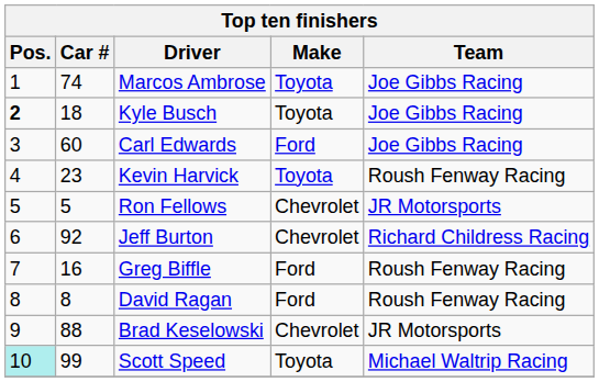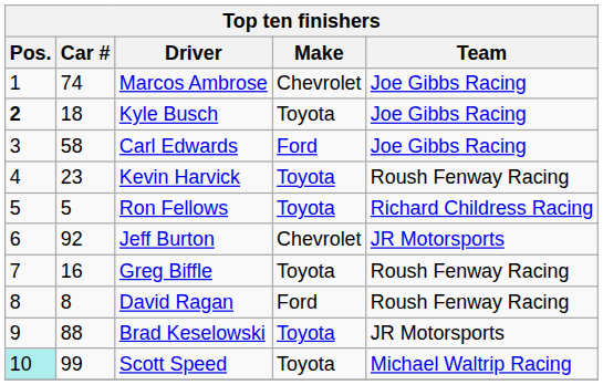 <table class="wikitable" style="font-size: 90%;">
 <tr>
 <th colspan=9>Top ten finishers</th>
 </tr>
 <tr>
 <th>Pos.</th>
 <th>Car #</th>
 <th>Driver</th>
 <th>Make</th>
 <th>Team</th>
 </tr>
 <tr>
 <td>1</td>
 <td>74</td>
 <td><a href='#'>Marcos Ambrose</a></td>
-<td><a href='#'>Toyota</a></td>
+<td>Chevrolet</td>
 <td><a href='#'>Joe Gibbs Racing</a></td>
 </tr>
 <tr>
 <td><strong>2</strong></td>
 <td>18</td>
 <td><a href='#'>Kyle Busch</a></td>
 <td>Toyota</td>
 <td><a href='#'>Joe Gibbs Racing</a></td>
 </tr>
 <tr>
 <td>3</td>
-<td>60</td>
+<td>58</td>
 <td><a href='#'>Carl Edwards</a></td>
 <td><a href='#'>Ford</a></td>
 <td><a href='#'>Joe Gibbs Racing</a></td>
 </tr>
 <tr>
 <td>4</td>
 <td>23</td>
 <td><a href='#'>Kevin Harvick</a></td>
 <td><a href='#'>Toyota</a></td>
 <td>Roush Fenway Racing</td>
 </tr>
 <tr>
 <td>5</td>
 <td>5</td>
 <td><a href='#'>Ron Fellows</a></td>
-<td>Chevrolet</td>
-<td><a href='#'>JR Motorsports</a></td>
+<td><a href='#'>Toyota</a></td>
+<td><a href='#'>Richard Childress Racing</a></td>
 </tr>
 <tr>
 <td>6</td>
 <td>92</td>
 <td><a href='#'>Jeff Burton</a></td>
 <td>Chevrolet</td>
-<td><a href='#'>Richard Childress Racing</a></td>
+<td><a href='#'>JR Motorsports</a></td>
 </tr>
 <tr>
 <td>7</td>
 <td>16</td>
 <td><a href='#'>Greg Biffle</a></td>
-<td>Ford</td>
+<td>Toyota</td>
 <td>Roush Fenway Racing</td>
 </tr>
 <tr>
 <td>8</td>
 <td>8</td>
 <td><a href='#'>David Ragan</a></td>
 <td>Ford</td>
 <td>Roush Fenway Racing</td>
 </tr>
 <tr>
 <td>9</td>
 <td>88</td>
 <td><a href='#'>Brad Keselowski</a></td>
-<td>Chevrolet</td>
+<td><a href='#'>Toyota</a></td>
 <td>JR Motorsports</td>
 </tr>
 <tr>
 <td style="background: paleturquoise;">10</td>
 <td>99</td>
 <td><a href='#'>Scott Speed</a></td>
 <td>Toyota</td>
 <td><a href='#'>Michael Waltrip Racing</a></td>
 </tr>
 <tr>
 </tr>
 </table>
